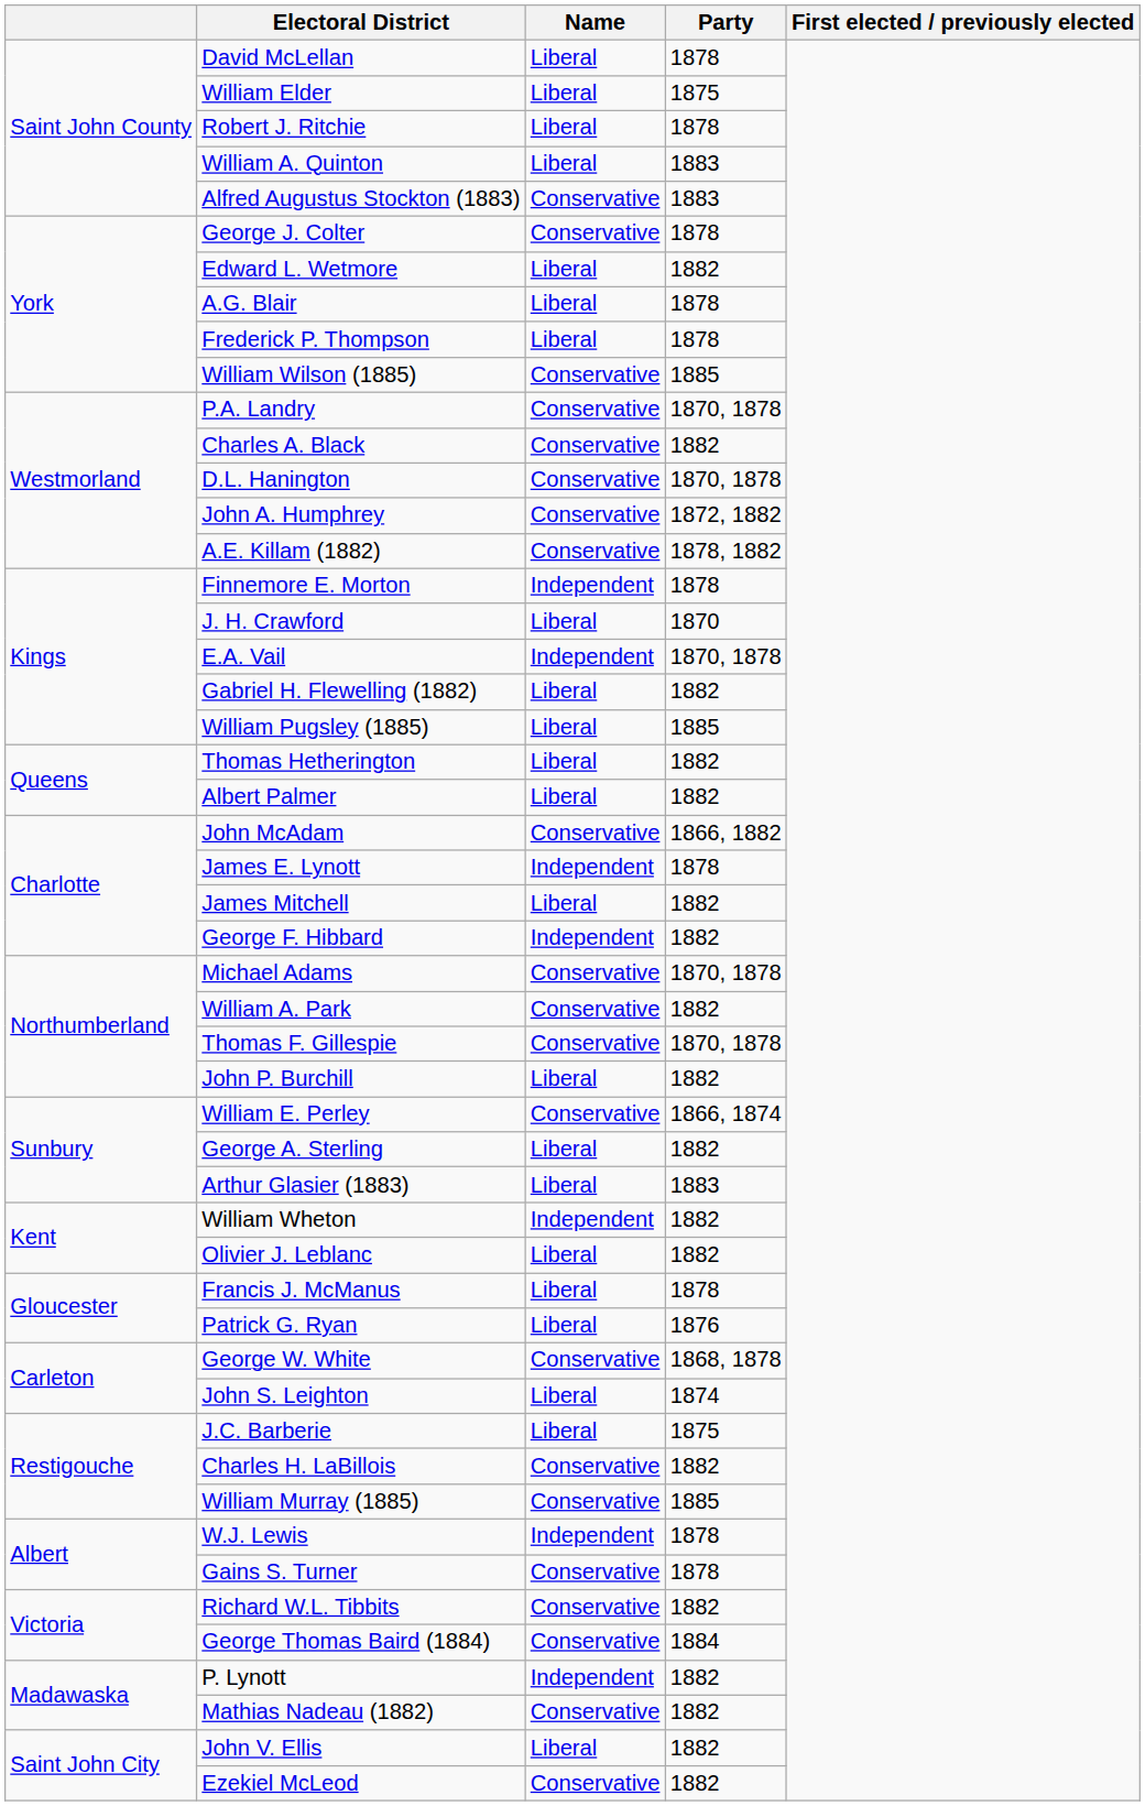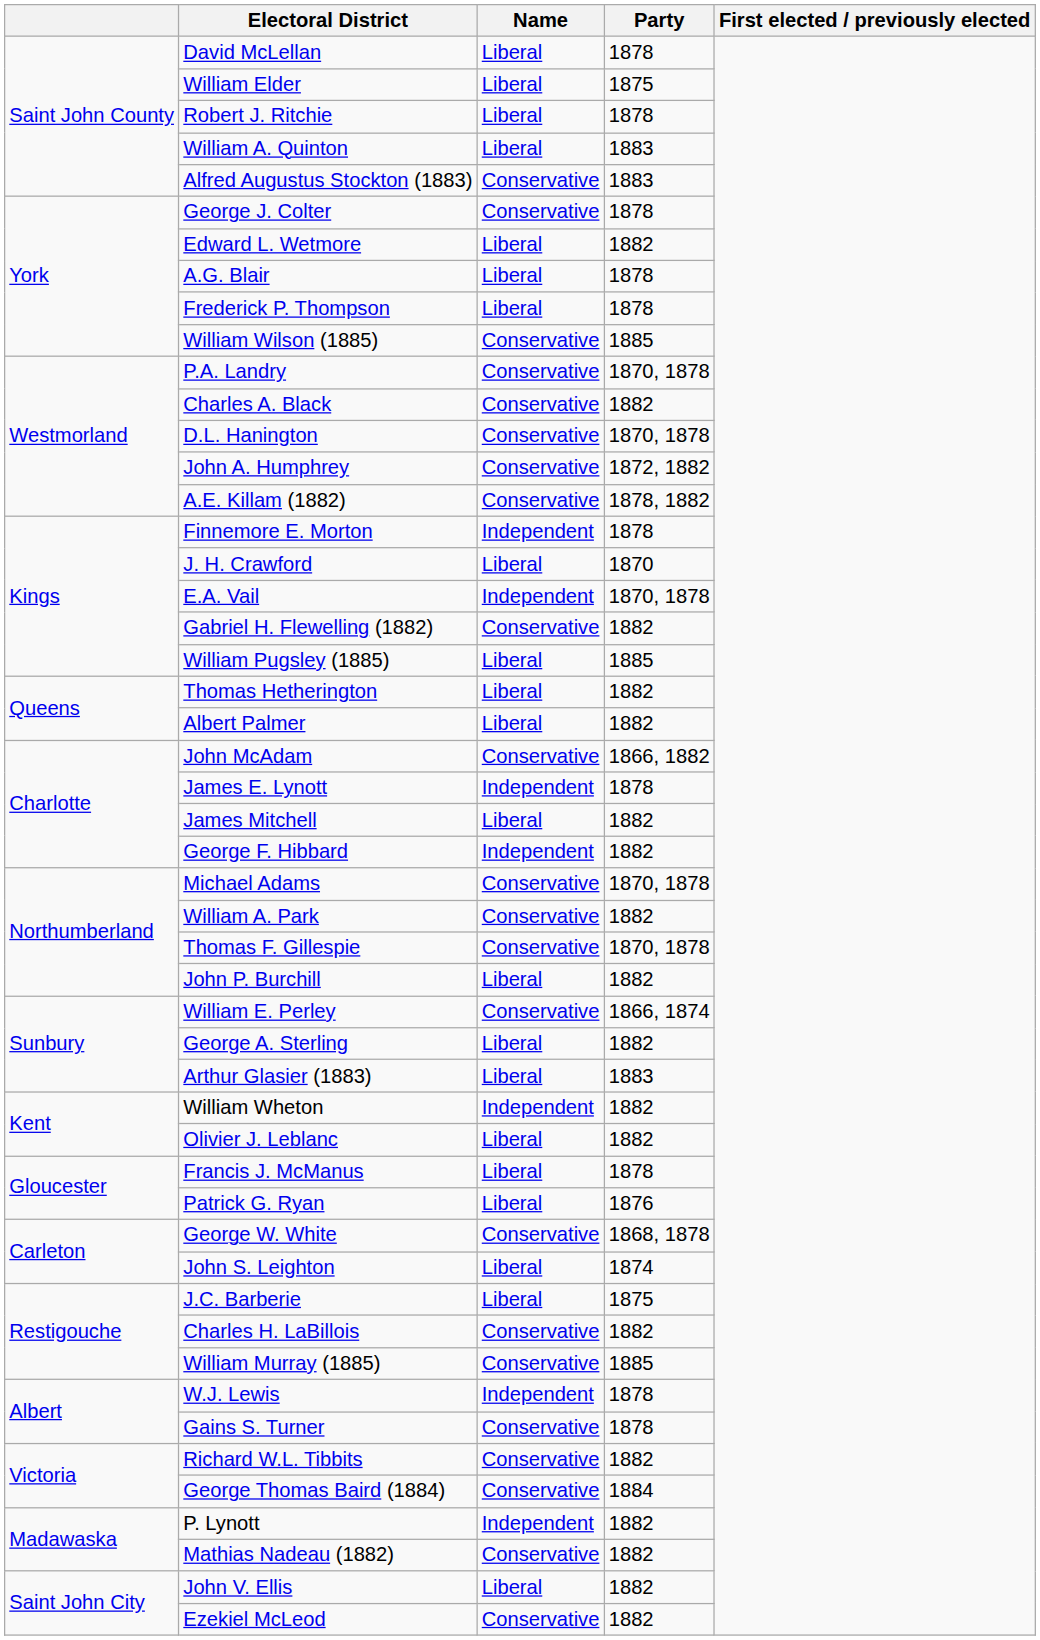 <table class="wikitable sortable">
 <tr>
 <th></th>
 <th>Electoral District</th>
 <th>Name</th>
 <th>Party</th>
 <th>First elected / previously elected</th>
 </tr>
 <tr>
 <td rowspan="5"><a href='#'>Saint John County</a></td>
 <td><a href='#'>David McLellan</a></td>
 <td><a href='#'>Liberal</a></td>
 <td>1878</td>
 </tr>
 <tr>
 <td><a href='#'>William Elder</a></td>
 <td><a href='#'>Liberal</a></td>
 <td>1875</td>
 </tr>
 <tr>
 <td><a href='#'>Robert J. Ritchie</a></td>
 <td><a href='#'>Liberal</a></td>
 <td>1878</td>
 </tr>
 <tr>
 <td><a href='#'>William A. Quinton</a></td>
 <td><a href='#'>Liberal</a></td>
 <td>1883</td>
 </tr>
 <tr>
 <td><a href='#'>Alfred Augustus Stockton</a> (1883)</td>
 <td><a href='#'>Conservative</a></td>
 <td>1883</td>
 </tr>
 <tr>
 <td rowspan="5"><a href='#'>York</a></td>
 <td><a href='#'>George J. Colter</a></td>
 <td><a href='#'>Conservative</a></td>
 <td>1878</td>
 </tr>
 <tr>
 <td><a href='#'>Edward L. Wetmore</a></td>
 <td><a href='#'>Liberal</a></td>
 <td>1882</td>
 </tr>
 <tr>
 <td><a href='#'>A.G. Blair</a></td>
 <td><a href='#'>Liberal</a></td>
 <td>1878</td>
 </tr>
 <tr>
 <td><a href='#'>Frederick P. Thompson</a></td>
 <td><a href='#'>Liberal</a></td>
 <td>1878</td>
 </tr>
 <tr>
 <td><a href='#'>William Wilson</a> (1885)</td>
 <td><a href='#'>Conservative</a></td>
 <td>1885</td>
 </tr>
 <tr>
 <td rowspan="5"><a href='#'>Westmorland</a></td>
 <td><a href='#'>P.A. Landry</a></td>
 <td><a href='#'>Conservative</a></td>
 <td>1870, 1878</td>
 </tr>
 <tr>
 <td><a href='#'>Charles A. Black</a></td>
 <td><a href='#'>Conservative</a></td>
 <td>1882</td>
 </tr>
 <tr>
 <td><a href='#'>D.L. Hanington</a></td>
 <td><a href='#'>Conservative</a></td>
 <td>1870, 1878</td>
 </tr>
 <tr>
 <td><a href='#'>John A. Humphrey</a></td>
 <td><a href='#'>Conservative</a></td>
 <td>1872, 1882</td>
 </tr>
 <tr>
 <td><a href='#'>A.E. Killam</a> (1882)</td>
 <td><a href='#'>Conservative</a></td>
 <td>1878, 1882</td>
 </tr>
 <tr>
 <td rowspan="5"><a href='#'>Kings</a></td>
 <td><a href='#'>Finnemore E. Morton</a></td>
 <td><a href='#'>Independent</a></td>
 <td>1878</td>
 </tr>
 <tr>
 <td><a href='#'>J. H. Crawford</a></td>
 <td><a href='#'>Liberal</a></td>
 <td>1870</td>
 </tr>
 <tr>
 <td><a href='#'>E.A. Vail</a></td>
 <td><a href='#'>Independent</a></td>
 <td>1870, 1878</td>
 </tr>
 <tr>
 <td><a href='#'>Gabriel H. Flewelling</a> (1882)</td>
-<td><a href='#'>Liberal</a></td>
+<td><a href='#'>Conservative</a></td>
 <td>1882</td>
 </tr>
 <tr>
 <td><a href='#'>William Pugsley</a> (1885)</td>
 <td><a href='#'>Liberal</a></td>
 <td>1885</td>
 </tr>
 <tr>
 <td rowspan="2"><a href='#'>Queens</a></td>
 <td><a href='#'>Thomas Hetherington</a></td>
 <td><a href='#'>Liberal</a></td>
 <td>1882</td>
 </tr>
 <tr>
 <td><a href='#'>Albert Palmer</a></td>
 <td><a href='#'>Liberal</a></td>
 <td>1882</td>
 </tr>
 <tr>
 <td rowspan="4"><a href='#'>Charlotte</a></td>
 <td><a href='#'>John McAdam</a></td>
 <td><a href='#'>Conservative</a></td>
 <td>1866, 1882</td>
 </tr>
 <tr>
 <td><a href='#'>James E. Lynott</a></td>
 <td><a href='#'>Independent</a></td>
 <td>1878</td>
 </tr>
 <tr>
 <td><a href='#'>James Mitchell</a></td>
 <td><a href='#'>Liberal</a></td>
 <td>1882</td>
 </tr>
 <tr>
 <td><a href='#'>George F. Hibbard</a></td>
 <td><a href='#'>Independent</a></td>
 <td>1882</td>
 </tr>
 <tr>
 <td rowspan="4"><a href='#'>Northumberland</a></td>
 <td><a href='#'>Michael Adams</a></td>
 <td><a href='#'>Conservative</a></td>
 <td>1870, 1878</td>
 </tr>
 <tr>
 <td><a href='#'>William A. Park</a></td>
 <td><a href='#'>Conservative</a></td>
 <td>1882</td>
 </tr>
 <tr>
 <td><a href='#'>Thomas F. Gillespie</a></td>
 <td><a href='#'>Conservative</a></td>
 <td>1870, 1878</td>
 </tr>
 <tr>
 <td><a href='#'>John P. Burchill</a></td>
 <td><a href='#'>Liberal</a></td>
 <td>1882</td>
 </tr>
 <tr>
 <td rowspan="3"><a href='#'>Sunbury</a></td>
 <td><a href='#'>William E. Perley</a></td>
 <td><a href='#'>Conservative</a></td>
 <td>1866, 1874</td>
 </tr>
 <tr>
 <td><a href='#'>George A. Sterling</a></td>
 <td><a href='#'>Liberal</a></td>
 <td>1882</td>
 </tr>
 <tr>
 <td><a href='#'>Arthur Glasier</a> (1883)</td>
 <td><a href='#'>Liberal</a></td>
 <td>1883</td>
 </tr>
 <tr>
 <td rowspan="2"><a href='#'>Kent</a></td>
 <td>William Wheton</td>
 <td><a href='#'>Independent</a></td>
 <td>1882</td>
 </tr>
 <tr>
 <td><a href='#'>Olivier J. Leblanc</a></td>
 <td><a href='#'>Liberal</a></td>
 <td>1882</td>
 </tr>
 <tr>
 <td rowspan="2"><a href='#'>Gloucester</a></td>
 <td><a href='#'>Francis J. McManus</a></td>
 <td><a href='#'>Liberal</a></td>
 <td>1878</td>
 </tr>
 <tr>
 <td><a href='#'>Patrick G. Ryan</a></td>
 <td><a href='#'>Liberal</a></td>
 <td>1876</td>
 </tr>
 <tr>
 <td rowspan="2"><a href='#'>Carleton</a></td>
 <td><a href='#'>George W. White</a></td>
 <td><a href='#'>Conservative</a></td>
 <td>1868, 1878</td>
 </tr>
 <tr>
 <td><a href='#'>John S. Leighton</a></td>
 <td><a href='#'>Liberal</a></td>
 <td>1874</td>
 </tr>
 <tr>
 <td rowspan="3"><a href='#'>Restigouche</a></td>
 <td><a href='#'>J.C. Barberie</a></td>
 <td><a href='#'>Liberal</a></td>
 <td>1875</td>
 </tr>
 <tr>
 <td><a href='#'>Charles H. LaBillois</a></td>
 <td><a href='#'>Conservative</a></td>
 <td>1882</td>
 </tr>
 <tr>
 <td><a href='#'>William Murray</a> (1885)</td>
 <td><a href='#'>Conservative</a></td>
 <td>1885</td>
 </tr>
 <tr>
 <td rowspan="2"><a href='#'>Albert</a></td>
 <td><a href='#'>W.J. Lewis</a></td>
 <td><a href='#'>Independent</a></td>
 <td>1878</td>
 </tr>
 <tr>
 <td><a href='#'>Gains S. Turner</a></td>
 <td><a href='#'>Conservative</a></td>
 <td>1878</td>
 </tr>
 <tr>
 <td rowspan="2"><a href='#'>Victoria</a></td>
 <td><a href='#'>Richard W.L. Tibbits</a></td>
 <td><a href='#'>Conservative</a></td>
 <td>1882</td>
 </tr>
 <tr>
 <td><a href='#'>George Thomas Baird</a> (1884)</td>
 <td><a href='#'>Conservative</a></td>
 <td>1884</td>
 </tr>
 <tr>
 <td rowspan="2"><a href='#'>Madawaska</a></td>
 <td>P. Lynott</td>
 <td><a href='#'>Independent</a></td>
 <td>1882</td>
 </tr>
 <tr>
 <td><a href='#'>Mathias Nadeau</a> (1882)</td>
 <td><a href='#'>Conservative</a></td>
 <td>1882</td>
 </tr>
 <tr>
 <td rowspan="2"><a href='#'>Saint John City</a></td>
 <td><a href='#'>John V. Ellis</a></td>
 <td><a href='#'>Liberal</a></td>
 <td>1882</td>
 </tr>
 <tr>
 <td><a href='#'>Ezekiel McLeod</a></td>
 <td><a href='#'>Conservative</a></td>
 <td>1882</td>
 </tr>
 </table>
